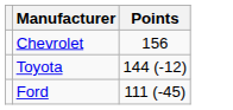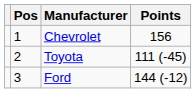 <table class="wikitable" style="font-size: 95%;">
 <tr>
 <th></th>
+<th>Pos</th>
 <th>Manufacturer</th>
 <th>Points</th>
 </tr>
 <tr>
 <td></td>
+<td>1</td>
 <td><a href='#'>Chevrolet</a></td>
 <td style="text-align:center;">156</td>
 </tr>
 <tr>
 <td></td>
+<td>2</td>
 <td><a href='#'>Toyota</a></td>
-<td style="text-align:right;">144 (-12)</td>
+<td style="text-align:center;">111 (-45)</td>
 </tr>
 <tr>
 <td></td>
+<td>3</td>
 <td><a href='#'>Ford</a></td>
-<td style="text-align:center;">111 (-45)</td>
+<td style="text-align:right;">144 (-12)</td>
 </tr>
 </table>
